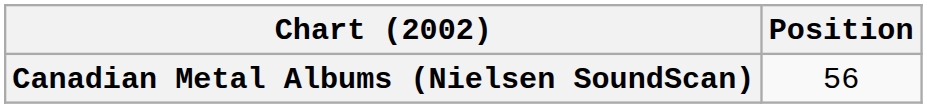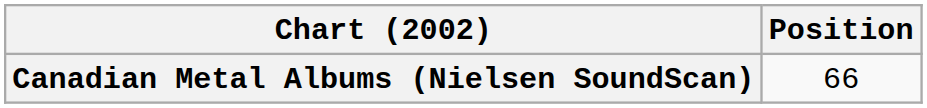 <table class="wikitable plainrowheaders" style="text-align:center">
 <tr>
 <th scope="col">Chart (2002)</th>
 <th scope="col">Position</th>
 </tr>
 <tr>
 <th scope="row">Canadian Metal Albums (Nielsen SoundScan)</th>
-<td>56</td>
+<td>66</td>
 </tr>
 </table>
